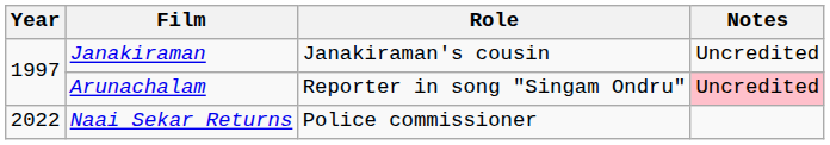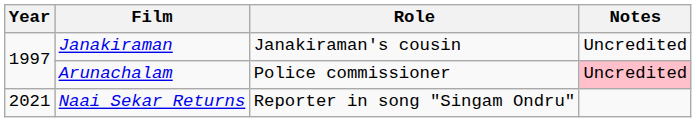 <table class="wikitable" style="font-size: 95%;">
 <tr>
 <th>Year</th>
 <th>Film</th>
 <th>Role</th>
 <th>Notes</th>
 </tr>
 <tr>
 <td rowspan="2">1997</td>
 <td><em><a href='#'>Janakiraman</a></em></td>
 <td>Janakiraman's cousin</td>
 <td>Uncredited</td>
 </tr>
 <tr>
 <td><em><a href='#'>Arunachalam</a></em></td>
-<td>Reporter in song "Singam Ondru"</td>
+<td>Police commissioner</td>
 <td style="background: pink;">Uncredited</td>
 </tr>
 <tr>
-<td>2022</td>
+<td>2021</td>
 <td><em><a href='#'>Naai Sekar Returns</a></em></td>
-<td>Police commissioner</td>
+<td>Reporter in song "Singam Ondru"</td>
 <td></td>
 </tr>
 </table>
